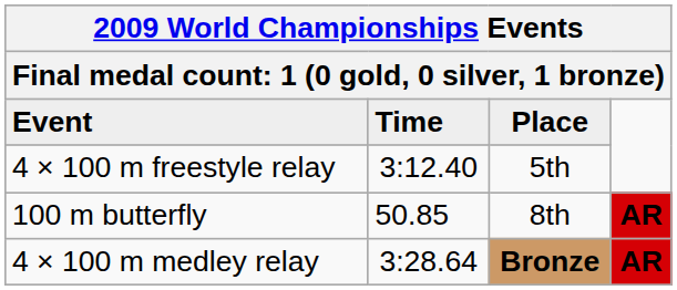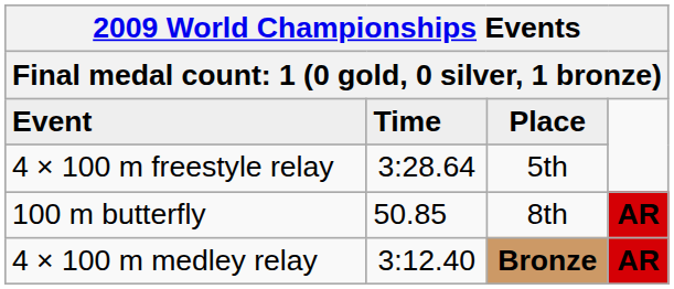 <table class="wikitable">
 <tr>
 <th colspan="4"><a href='#'>2009 World Championships</a> Events</th>
 </tr>
 <tr bgcolor="#eeeeee">
 <th colspan="4">Final medal count: 1 (0 gold, 0 silver, 1 bronze)</th>
 </tr>
 <tr bgcolor="#eeeeee">
 <td><strong>Event</strong></td>
 <td><strong>Time</strong></td>
 <td align="center"><strong>Place</strong></td>
 </tr>
 <tr>
 <td>4 × 100 m freestyle relay</td>
-<td align="center">3:12.40</td>
+<td align="center">3:28.64</td>
 <td bgcolor="" align="center">5th</td>
 </tr>
 <tr>
 <td>100 m butterfly</td>
 <td>50.85</td>
 <td bgcolor="" align="center">8th</td>
 <td bgcolor="#D50005" align="center"><strong>AR</strong></td>
 </tr>
 <tr>
 <td>4 × 100 m medley relay</td>
-<td align="center">3:28.64</td>
+<td align="center">3:12.40</td>
 <td bgcolor="cc9966" align="center"><strong>Bronze</strong></td>
 <td bgcolor="#D50005" align="center"><strong>AR</strong></td>
 </tr>
 </table>
